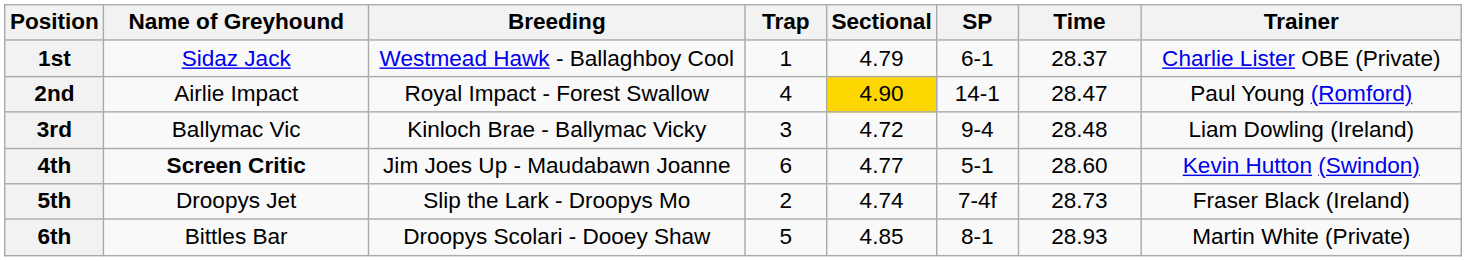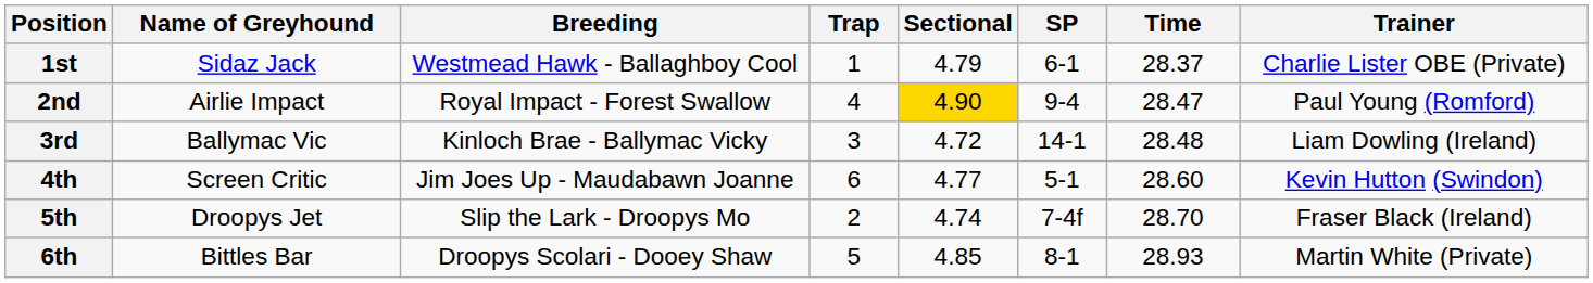 <table class="wikitable" style="text-align: center">
 <tr>
 <th width=50>Position</th>
 <th width=180>Name of Greyhound</th>
 <th width=260>Breeding</th>
 <th width=50>Trap</th>
 <th width=70>Sectional</th>
 <th width=50>SP</th>
 <th width=80>Time</th>
 <th width=220>Trainer</th>
 </tr>
 <tr>
 <th>1st</th>
 <td><a href='#'>Sidaz Jack</a></td>
 <td><a href='#'>Westmead Hawk</a> - Ballaghboy Cool</td>
 <td>1</td>
 <td>4.79</td>
 <td>6-1</td>
 <td>28.37</td>
 <td><a href='#'>Charlie Lister</a> OBE (Private)</td>
 </tr>
 <tr>
 <th>2nd</th>
 <td>Airlie Impact</td>
 <td>Royal Impact - Forest Swallow</td>
 <td>4</td>
 <td style="background: gold;">4.90</td>
-<td>14-1</td>
+<td>9-4</td>
 <td>28.47</td>
 <td>Paul Young <a href='#'>(Romford)</a></td>
 </tr>
 <tr>
 <th>3rd</th>
 <td>Ballymac Vic</td>
 <td>Kinloch Brae - Ballymac Vicky</td>
 <td>3</td>
 <td>4.72</td>
-<td>9-4</td>
+<td>14-1</td>
 <td>28.48</td>
 <td>Liam Dowling (Ireland)</td>
 </tr>
 <tr>
 <th>4th</th>
-<td><strong>Screen Critic</strong></td>
+<td>Screen Critic</td>
 <td>Jim Joes Up - Maudabawn Joanne</td>
 <td>6</td>
 <td>4.77</td>
 <td>5-1</td>
 <td>28.60</td>
 <td><a href='#'>Kevin Hutton</a> <a href='#'>(Swindon)</a></td>
 </tr>
 <tr>
 <th>5th</th>
 <td>Droopys Jet</td>
 <td>Slip the Lark - Droopys Mo</td>
 <td>2</td>
 <td>4.74</td>
 <td>7-4f</td>
-<td>28.73</td>
+<td>28.70</td>
 <td>Fraser Black (Ireland)</td>
 </tr>
 <tr>
 <th>6th</th>
 <td>Bittles Bar</td>
 <td>Droopys Scolari - Dooey Shaw</td>
 <td>5</td>
 <td>4.85</td>
 <td>8-1</td>
 <td>28.93</td>
 <td>Martin White (Private)</td>
 </tr>
 </table>
